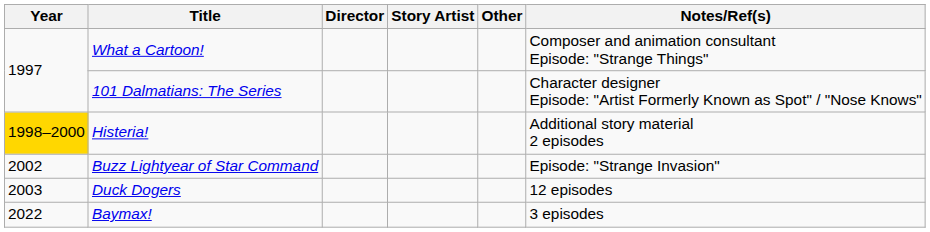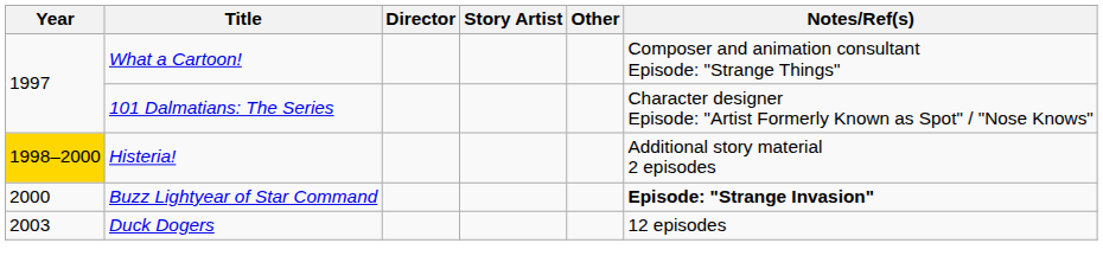 <table class="wikitable">
 <tr>
 <th>Year</th>
 <th>Title</th>
 <th>Director</th>
 <th>Story Artist</th>
 <th>Other</th>
 <th>Notes/Ref(s)</th>
 </tr>
 <tr>
 <td rowspan="2">1997</td>
 <td><em><a href='#'>What a Cartoon!</a></em></td>
 <td></td>
 <td></td>
 <td></td>
 <td>Composer and animation consultant<br>Episode: "Strange Things"</td>
 </tr>
 <tr>
 <td><em><a href='#'>101 Dalmatians: The Series</a></em></td>
 <td></td>
 <td></td>
 <td></td>
 <td>Character designer<br>Episode: "Artist Formerly Known as Spot" / "Nose Knows"</td>
 </tr>
 <tr>
 <td style="background: gold;">1998–2000</td>
 <td><em><a href='#'>Histeria!</a></em></td>
 <td></td>
 <td></td>
 <td></td>
 <td>Additional story material<br>2 episodes</td>
 </tr>
 <tr>
-<td>2002</td>
+<td>2000</td>
 <td><em><a href='#'>Buzz Lightyear of Star Command</a></em></td>
 <td></td>
 <td></td>
 <td></td>
-<td>Episode: "Strange Invasion"</td>
+<td><strong>Episode: "Strange Invasion"</strong></td>
 </tr>
 <tr>
 <td>2003</td>
 <td><em><a href='#'>Duck Dogers</a></em></td>
 <td></td>
 <td></td>
 <td></td>
 <td>12 episodes</td>
 </tr>
-<tr>
-<td>2022</td>
-<td><em><a href='#'>Baymax!</a></em></td>
-<td></td>
-<td></td>
-<td></td>
-<td>3 episodes</td>
-</tr>
 </table>
